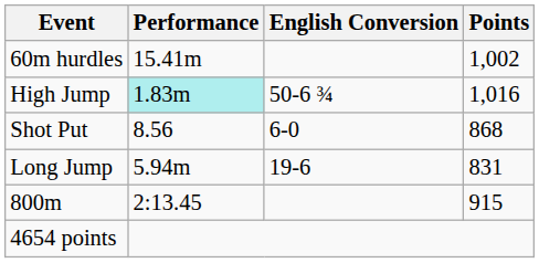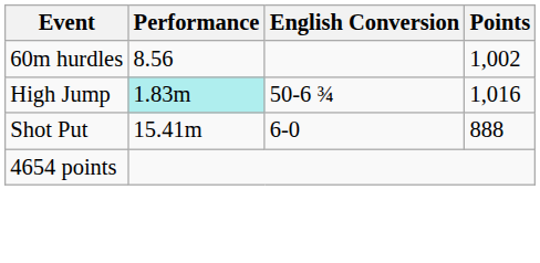 <table class="wikitable">
 <tr>
 <th>Event</th>
 <th>Performance</th>
 <th>English Conversion</th>
 <th>Points</th>
 </tr>
 <tr>
 <td>60m hurdles</td>
-<td>15.41m</td>
+<td>8.56</td>
 <td></td>
 <td>1,002</td>
 </tr>
 <tr>
 <td>High Jump</td>
 <td style="background: paleturquoise;">1.83m</td>
 <td>50-6 ¾</td>
 <td>1,016</td>
 </tr>
 <tr>
 <td>Shot Put</td>
-<td>8.56</td>
+<td>15.41m</td>
 <td>6-0</td>
-<td>868</td>
-</tr>
-<tr>
-<td>Long Jump</td>
-<td>5.94m</td>
-<td>19-6</td>
-<td>831</td>
-</tr>
-<tr>
-<td>800m</td>
-<td>2:13.45</td>
-<td></td>
-<td>915</td>
+<td>888</td>
 </tr>
 <tr>
 <td>4654 points</td>
 </tr>
 </table>
